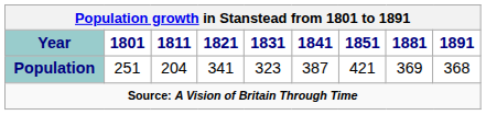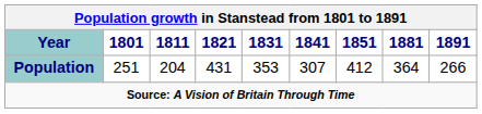 <table class="wikitable" style="font-size:90%; width:70%; border:0; text-align:center; line-height:120%;">
 <tr>
 <th colspan="11" style="text-align:center;font-size:90%;"><a href='#'>Population growth</a> in Stanstead from 1801 to 1891</th>
 </tr>
 <tr>
 <th style="background:#9cc; color:navy; height:17px;">Year</th>
 <th style="background:#fff; color:navy;">1801</th>
 <th style="background:#fff; color:navy;">1811</th>
 <th style="background:#fff; color:navy;">1821</th>
 <th style="background:#fff; color:navy;">1831</th>
 <th style="background:#fff; color:navy;">1841</th>
 <th style="background:#fff; color:navy;">1851</th>
 <th style="background:#fff; color:navy;">1881</th>
 <th style="background:#fff; color:navy;">1891</th>
 </tr>
 <tr style="text-align:center;">
 <th style="background:#9cc; color:navy; height:17px;">Population</th>
 <td style="background:#fff; color:black;">251</td>
 <td style="background:#fff; color:black;">204</td>
-<td style="background:#fff; color:black;">341</td>
-<td style="background:#fff; color:black;">323</td>
-<td style="background:#fff; color:black;">387</td>
-<td style="background:#fff; color:black;">421</td>
-<td style="background:#fff; color:black;">369</td>
-<td style="background:#fff; color:black;">368</td>
+<td style="background:#fff; color:black;">431</td>
+<td style="background:#fff; color:black;">353</td>
+<td style="background:#fff; color:black;">307</td>
+<td style="background:#fff; color:black;">412</td>
+<td style="background:#fff; color:black;">364</td>
+<td style="background:#fff; color:black;">266</td>
 </tr>
 <tr>
 <td colspan="11" style="text-align:center;font-size:90%;"><small><strong>Source: <em>A Vision of Britain Through Time</em></strong></small></td>
 </tr>
 </table>
